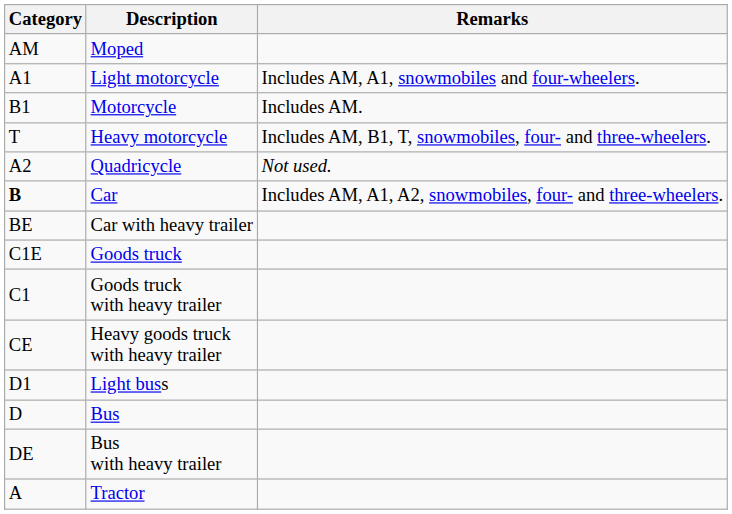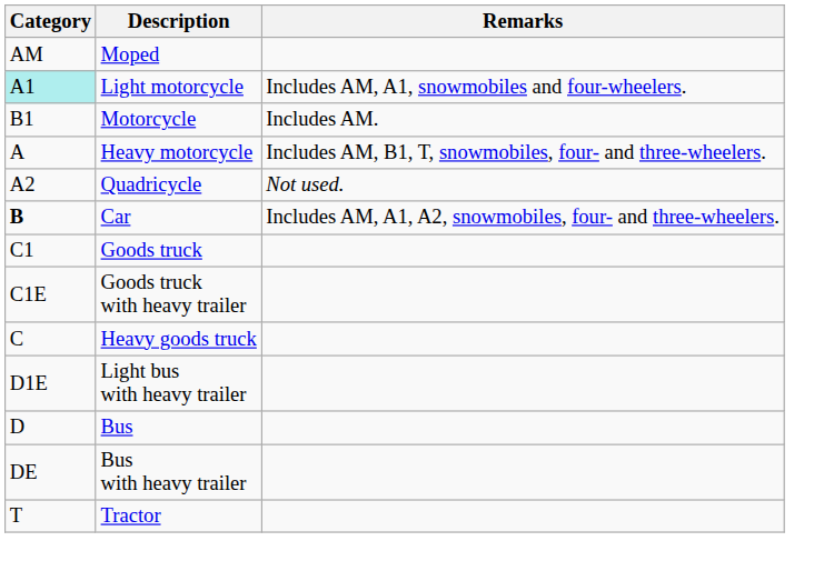 <table class="wikitable">
 <tr>
 <th>Category</th>
 <th>Description</th>
 <th>Remarks</th>
 </tr>
 <tr>
 <td>AM</td>
 <td><a href='#'>Moped</a></td>
 <td></td>
 </tr>
 <tr>
-<td>A1</td>
+<td style="background: paleturquoise;">A1</td>
 <td><a href='#'>Light motorcycle</a></td>
 <td>Includes AM, A1, <a href='#'>snowmobiles</a> and <a href='#'>four-wheelers</a>.</td>
 </tr>
 <tr>
 <td>B1</td>
 <td><a href='#'>Motorcycle</a></td>
 <td>Includes AM.</td>
 </tr>
 <tr>
-<td>T</td>
+<td>A</td>
 <td><a href='#'>Heavy motorcycle</a></td>
 <td>Includes AM, B1, T, <a href='#'>snowmobiles</a>, <a href='#'>four-</a> and <a href='#'>three-wheelers</a>.</td>
 </tr>
 <tr>
 <td>A2</td>
 <td><a href='#'>Quadricycle</a></td>
 <td><em>Not used.</em></td>
 </tr>
 <tr>
 <td><strong>B</strong></td>
 <td><a href='#'>Car</a></td>
 <td>Includes AM, A1, A2, <a href='#'>snowmobiles</a>, <a href='#'>four-</a> and <a href='#'>three-wheelers</a>.</td>
 </tr>
 <tr>
-<td>BE</td>
-<td>Car with heavy trailer</td>
+<td>C1</td>
+<td><a href='#'>Goods truck</a></td>
 <td></td>
 </tr>
 <tr>
 <td>C1E</td>
-<td><a href='#'>Goods truck</a></td>
-<td></td>
-</tr>
-<tr>
-<td>C1</td>
 <td>Goods truck<br>with heavy trailer</td>
 <td></td>
 </tr>
 <tr>
-<td>CE</td>
-<td>Heavy goods truck<br>with heavy trailer</td>
+<td>C</td>
+<td><a href='#'>Heavy goods truck</a></td>
 <td></td>
 </tr>
 <tr>
-<td>D1</td>
-<td><a href='#'>Light bus</a>s</td>
+<td>D1E</td>
+<td>Light bus<br>with heavy trailer</td>
 <td></td>
 </tr>
 <tr>
 <td>D</td>
 <td><a href='#'>Bus</a></td>
 <td></td>
 </tr>
 <tr>
 <td>DE</td>
 <td>Bus<br>with heavy trailer</td>
 <td></td>
 </tr>
 <tr>
-<td>A</td>
+<td>T</td>
 <td><a href='#'>Tractor</a></td>
 <td></td>
 </tr>
 </table>
